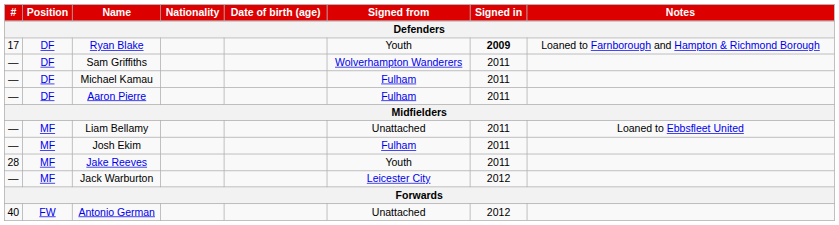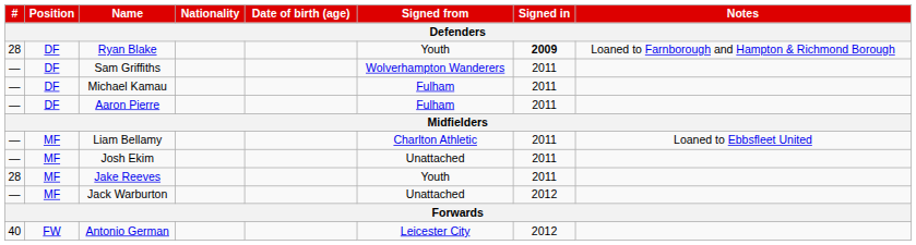 <table class="wikitable" style="text-align:center; font-size:90%; width:90%;">
 <tr>
 <th style="background:#d00; color:white; text-align:center;">#</th>
 <th style="background:#d00; color:white; text-align:center;">Position</th>
 <th style="background:#d00; color:white; text-align:center;">Name</th>
 <th style="background:#d00; color:white; text-align:center;">Nationality</th>
 <th style="background:#d00; color:white; text-align:center;">Date of birth (age)</th>
 <th style="background:#d00; color:white; text-align:center;">Signed from</th>
 <th style="background:#d00; color:white; text-align:center;">Signed in</th>
 <th style="background:#d00; color:white; text-align:center;">Notes</th>
 </tr>
 <tr>
 <th colspan="8">Defenders</th>
 </tr>
 <tr>
-<td>17</td>
+<td>28</td>
 <td><a href='#'>DF</a></td>
 <td><a href='#'>Ryan Blake</a></td>
 <td></td>
 <td></td>
 <td>Youth</td>
 <td><strong>2009</strong></td>
 <td>Loaned to <a href='#'>Farnborough</a> and <a href='#'>Hampton & Richmond Borough</a></td>
 </tr>
 <tr>
 <td>—</td>
 <td><a href='#'>DF</a></td>
 <td>Sam Griffiths</td>
 <td></td>
 <td></td>
 <td><a href='#'>Wolverhampton Wanderers</a></td>
 <td>2011</td>
 <td></td>
 </tr>
 <tr>
 <td>—</td>
 <td><a href='#'>DF</a></td>
 <td>Michael Kamau</td>
 <td></td>
 <td></td>
 <td><a href='#'>Fulham</a></td>
 <td>2011</td>
 <td></td>
 </tr>
 <tr>
 <td>—</td>
 <td><a href='#'>DF</a></td>
 <td><a href='#'>Aaron Pierre</a></td>
 <td></td>
 <td></td>
 <td><a href='#'>Fulham</a></td>
 <td>2011</td>
 <td></td>
 </tr>
 <tr>
 <th colspan="8">Midfielders</th>
 </tr>
 <tr>
 <td>—</td>
 <td><a href='#'>MF</a></td>
 <td>Liam Bellamy</td>
 <td></td>
 <td></td>
-<td>Unattached</td>
+<td><a href='#'>Charlton Athletic</a></td>
 <td>2011</td>
 <td>Loaned to <a href='#'>Ebbsfleet United</a></td>
 </tr>
 <tr>
 <td>—</td>
 <td><a href='#'>MF</a></td>
 <td>Josh Ekim</td>
 <td></td>
 <td></td>
-<td><a href='#'>Fulham</a></td>
+<td>Unattached</td>
 <td>2011</td>
 <td></td>
 </tr>
 <tr>
 <td>28</td>
 <td><a href='#'>MF</a></td>
 <td><a href='#'>Jake Reeves</a></td>
 <td></td>
 <td></td>
 <td>Youth</td>
 <td>2011</td>
 <td></td>
 </tr>
 <tr>
 <td>—</td>
 <td><a href='#'>MF</a></td>
 <td>Jack Warburton</td>
 <td></td>
 <td></td>
-<td><a href='#'>Leicester City</a></td>
+<td>Unattached</td>
 <td>2012</td>
 <td></td>
 </tr>
 <tr>
 <th colspan="8">Forwards</th>
 </tr>
 <tr>
 <td>40</td>
 <td><a href='#'>FW</a></td>
 <td><a href='#'>Antonio German</a></td>
 <td></td>
 <td></td>
-<td>Unattached</td>
+<td><a href='#'>Leicester City</a></td>
 <td>2012</td>
 <td></td>
 </tr>
 </table>
